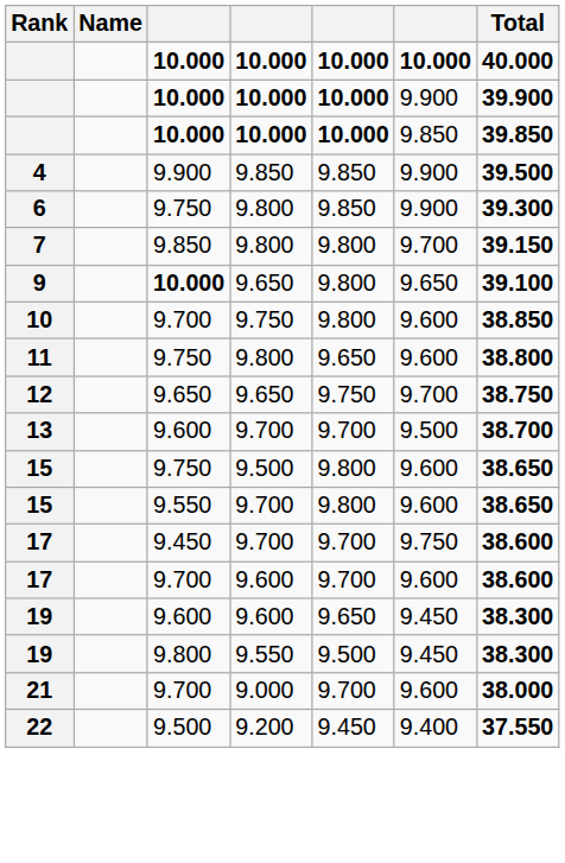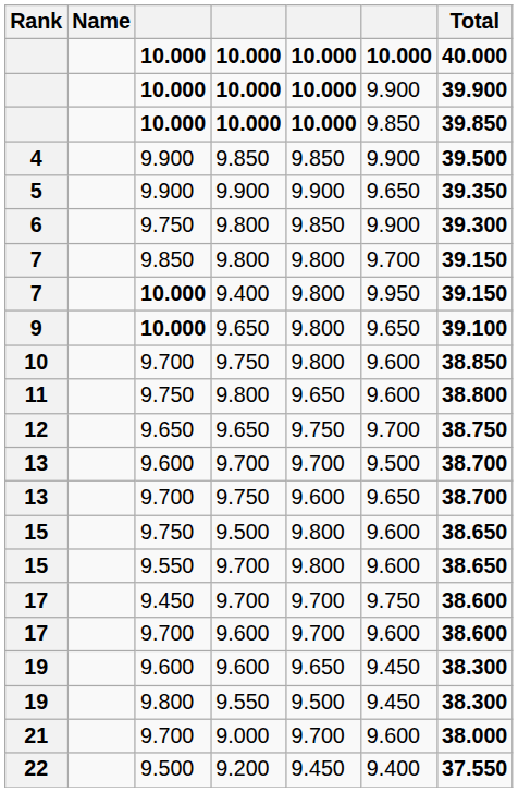 <table class="wikitable sortable">
 <tr>
 <th>Rank</th>
 <th>Name</th>
 <th></th>
 <th></th>
 <th></th>
 <th></th>
 <th>Total</th>
 </tr>
 <tr>
 <th></th>
 <td></td>
 <td><strong>10.000</strong></td>
 <td><strong>10.000</strong></td>
 <td><strong>10.000</strong></td>
 <td><strong>10.000</strong></td>
 <td><strong>40.000</strong></td>
 </tr>
 <tr>
 <th></th>
 <td></td>
 <td><strong>10.000</strong></td>
 <td><strong>10.000</strong></td>
 <td><strong>10.000</strong></td>
 <td>9.900</td>
 <td><strong>39.900</strong></td>
 </tr>
 <tr>
 <th></th>
 <td></td>
 <td><strong>10.000</strong></td>
 <td><strong>10.000</strong></td>
 <td><strong>10.000</strong></td>
 <td>9.850</td>
 <td><strong>39.850</strong></td>
 </tr>
 <tr>
 <th>4</th>
 <td></td>
 <td>9.900</td>
 <td>9.850</td>
 <td>9.850</td>
 <td>9.900</td>
 <td><strong>39.500</strong></td>
 </tr>
 <tr>
+<th>5</th>
+<td></td>
+<td>9.900</td>
+<td>9.900</td>
+<td>9.900</td>
+<td>9.650</td>
+<td><strong>39.350</strong></td>
+</tr>
+<tr>
 <th>6</th>
 <td></td>
 <td>9.750</td>
 <td>9.800</td>
 <td>9.850</td>
 <td>9.900</td>
 <td><strong>39.300</strong></td>
 </tr>
 <tr>
 <th>7</th>
 <td></td>
 <td>9.850</td>
 <td>9.800</td>
 <td>9.800</td>
 <td>9.700</td>
+<td><strong>39.150</strong></td>
+</tr>
+<tr>
+<th>7</th>
+<td></td>
+<td><strong>10.000</strong></td>
+<td>9.400</td>
+<td>9.800</td>
+<td>9.950</td>
 <td><strong>39.150</strong></td>
 </tr>
 <tr>
 <th>9</th>
 <td></td>
 <td><strong>10.000</strong></td>
 <td>9.650</td>
 <td>9.800</td>
 <td>9.650</td>
 <td><strong>39.100</strong></td>
 </tr>
 <tr>
 <th>10</th>
 <td></td>
 <td>9.700</td>
 <td>9.750</td>
 <td>9.800</td>
 <td>9.600</td>
 <td><strong>38.850</strong></td>
 </tr>
 <tr>
 <th>11</th>
 <td></td>
 <td>9.750</td>
 <td>9.800</td>
 <td>9.650</td>
 <td>9.600</td>
 <td><strong>38.800</strong></td>
 </tr>
 <tr>
 <th>12</th>
 <td></td>
 <td>9.650</td>
 <td>9.650</td>
 <td>9.750</td>
 <td>9.700</td>
 <td><strong>38.750</strong></td>
 </tr>
 <tr>
 <th>13</th>
 <td></td>
 <td>9.600</td>
 <td>9.700</td>
 <td>9.700</td>
 <td>9.500</td>
+<td><strong>38.700</strong></td>
+</tr>
+<tr>
+<th>13</th>
+<td></td>
+<td>9.700</td>
+<td>9.750</td>
+<td>9.600</td>
+<td>9.650</td>
 <td><strong>38.700</strong></td>
 </tr>
 <tr>
 <th>15</th>
 <td></td>
 <td>9.750</td>
 <td>9.500</td>
 <td>9.800</td>
 <td>9.600</td>
 <td><strong>38.650</strong></td>
 </tr>
 <tr>
 <th>15</th>
 <td></td>
 <td>9.550</td>
 <td>9.700</td>
 <td>9.800</td>
 <td>9.600</td>
 <td><strong>38.650</strong></td>
 </tr>
 <tr>
 <th>17</th>
 <td></td>
 <td>9.450</td>
 <td>9.700</td>
 <td>9.700</td>
 <td>9.750</td>
 <td><strong>38.600</strong></td>
 </tr>
 <tr>
 <th>17</th>
 <td></td>
 <td>9.700</td>
 <td>9.600</td>
 <td>9.700</td>
 <td>9.600</td>
 <td><strong>38.600</strong></td>
 </tr>
 <tr>
 <th>19</th>
 <td></td>
 <td>9.600</td>
 <td>9.600</td>
 <td>9.650</td>
 <td>9.450</td>
 <td><strong>38.300</strong></td>
 </tr>
 <tr>
 <th>19</th>
 <td></td>
 <td>9.800</td>
 <td>9.550</td>
 <td>9.500</td>
 <td>9.450</td>
 <td><strong>38.300</strong></td>
 </tr>
 <tr>
 <th>21</th>
 <td></td>
 <td>9.700</td>
 <td>9.000</td>
 <td>9.700</td>
 <td>9.600</td>
 <td><strong>38.000</strong></td>
 </tr>
 <tr>
 <th>22</th>
 <td></td>
 <td>9.500</td>
 <td>9.200</td>
 <td>9.450</td>
 <td>9.400</td>
 <td><strong>37.550</strong></td>
 </tr>
 </table>
